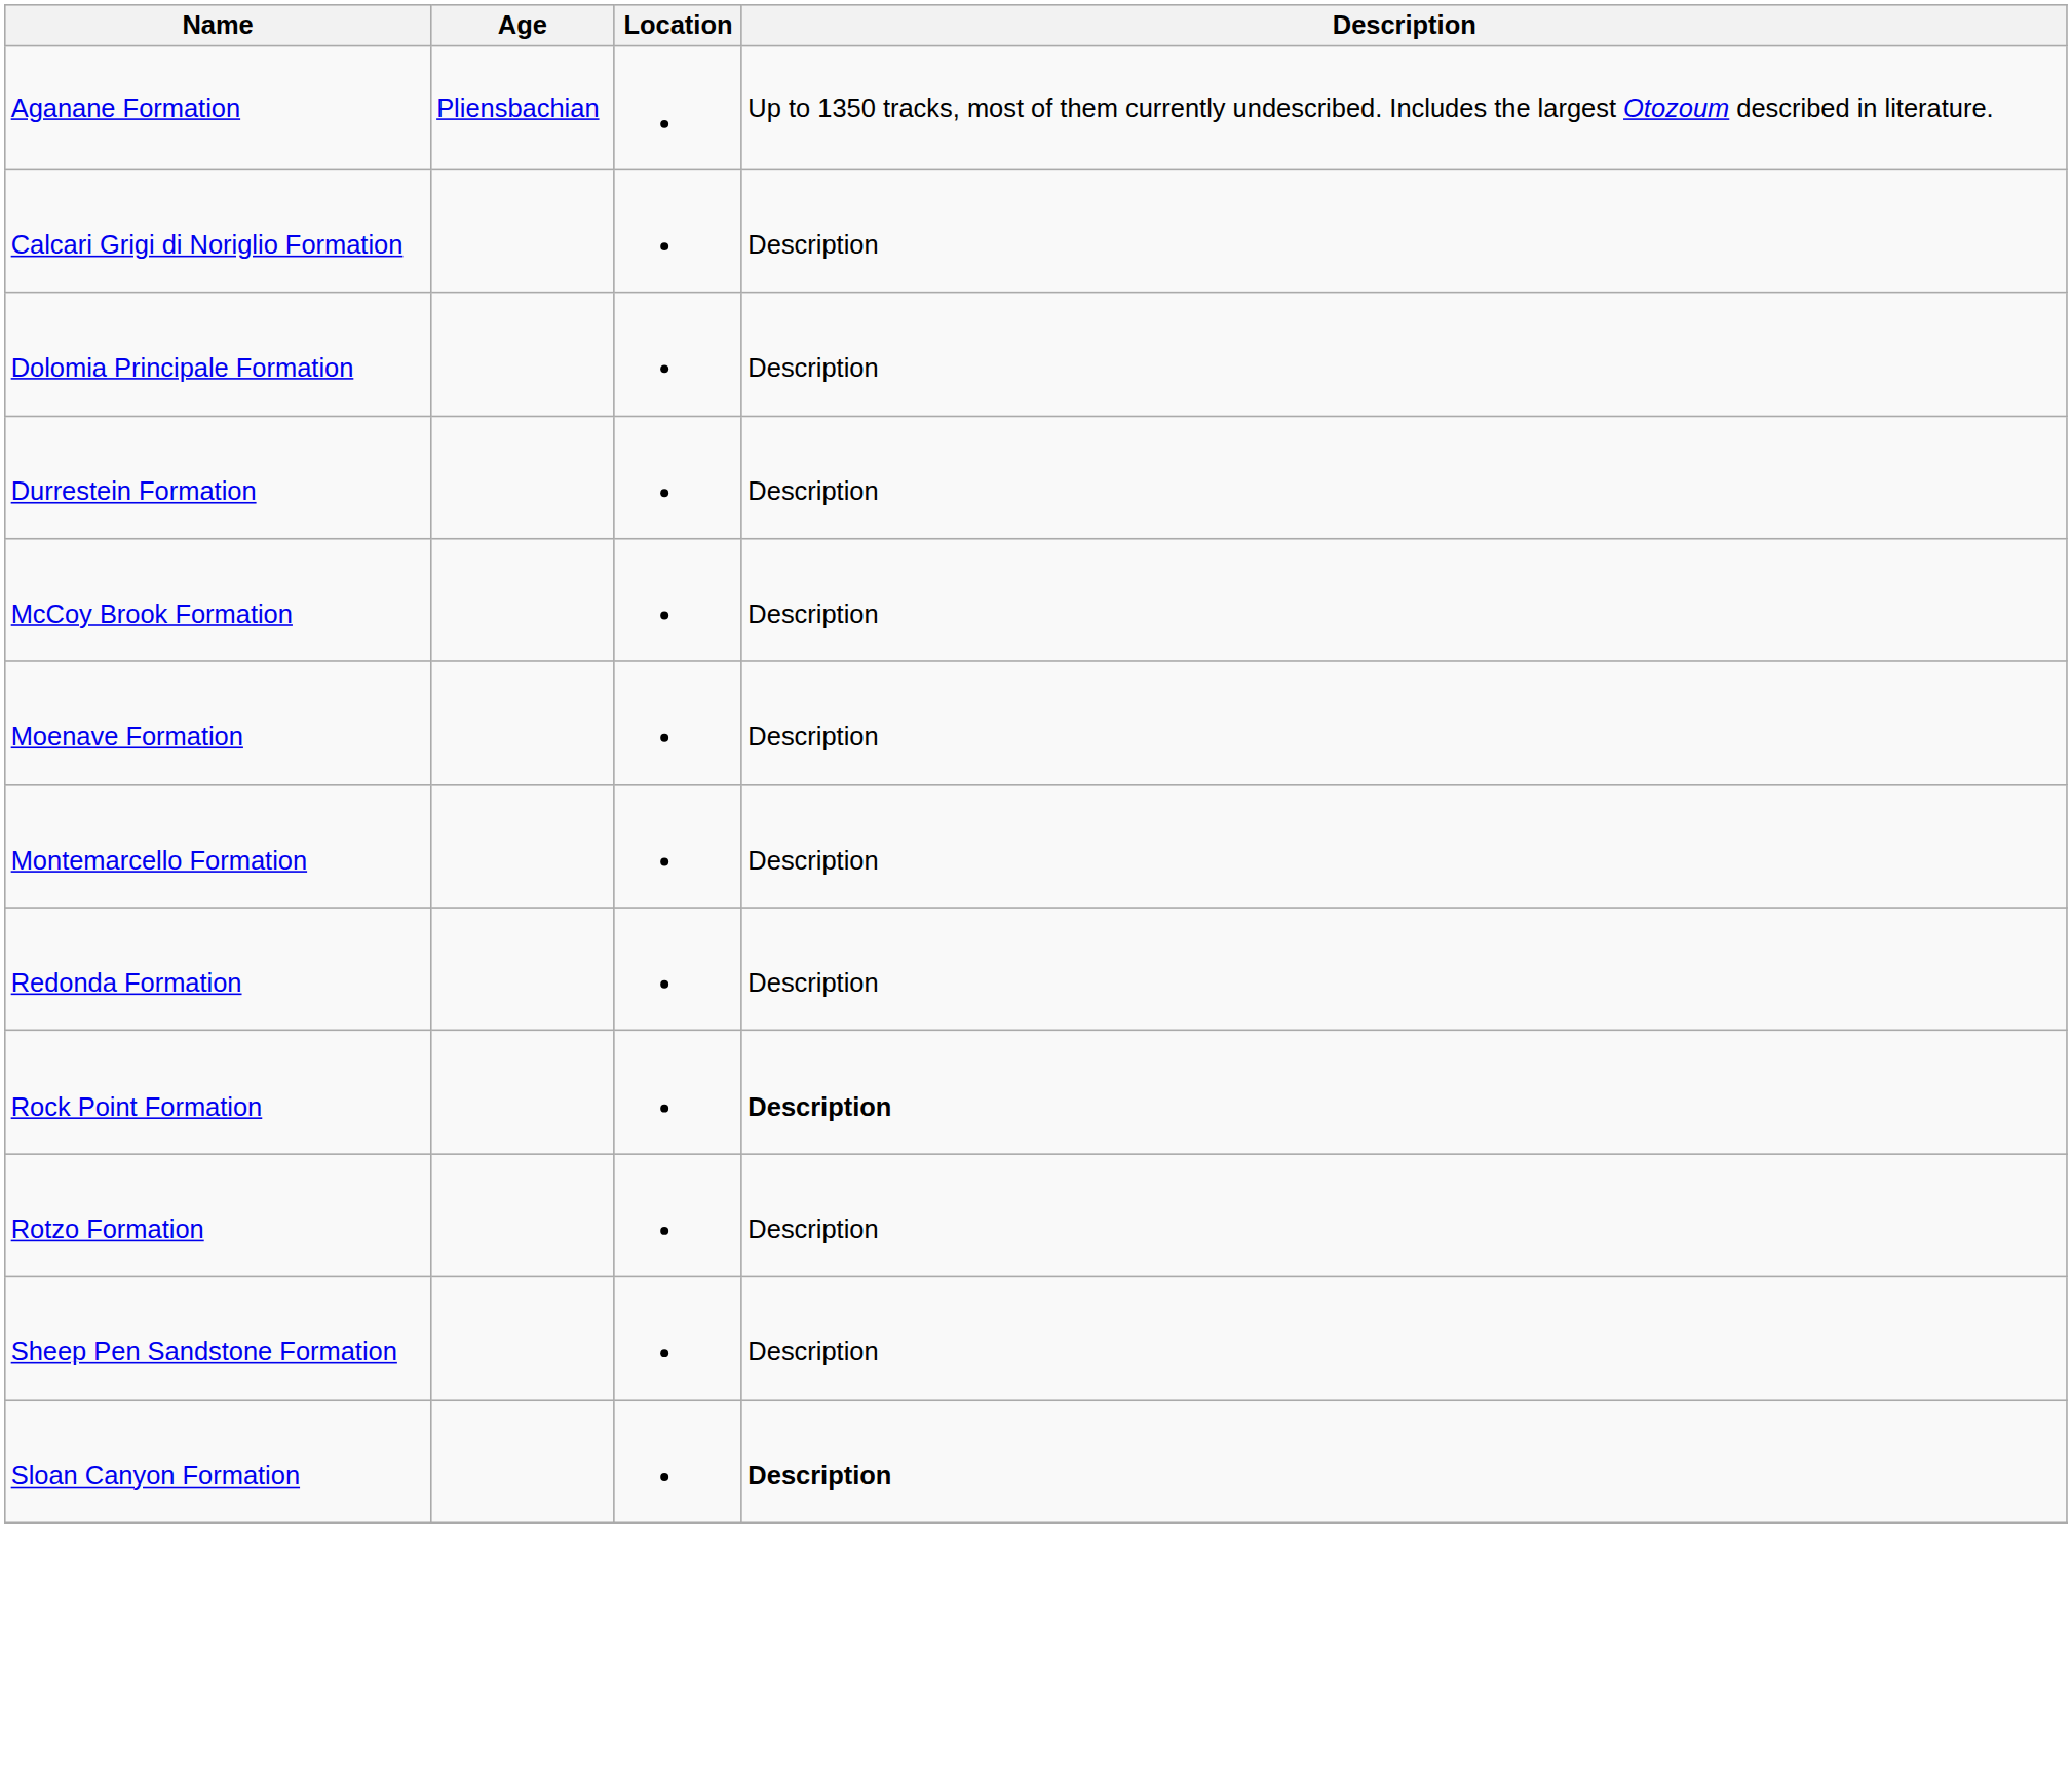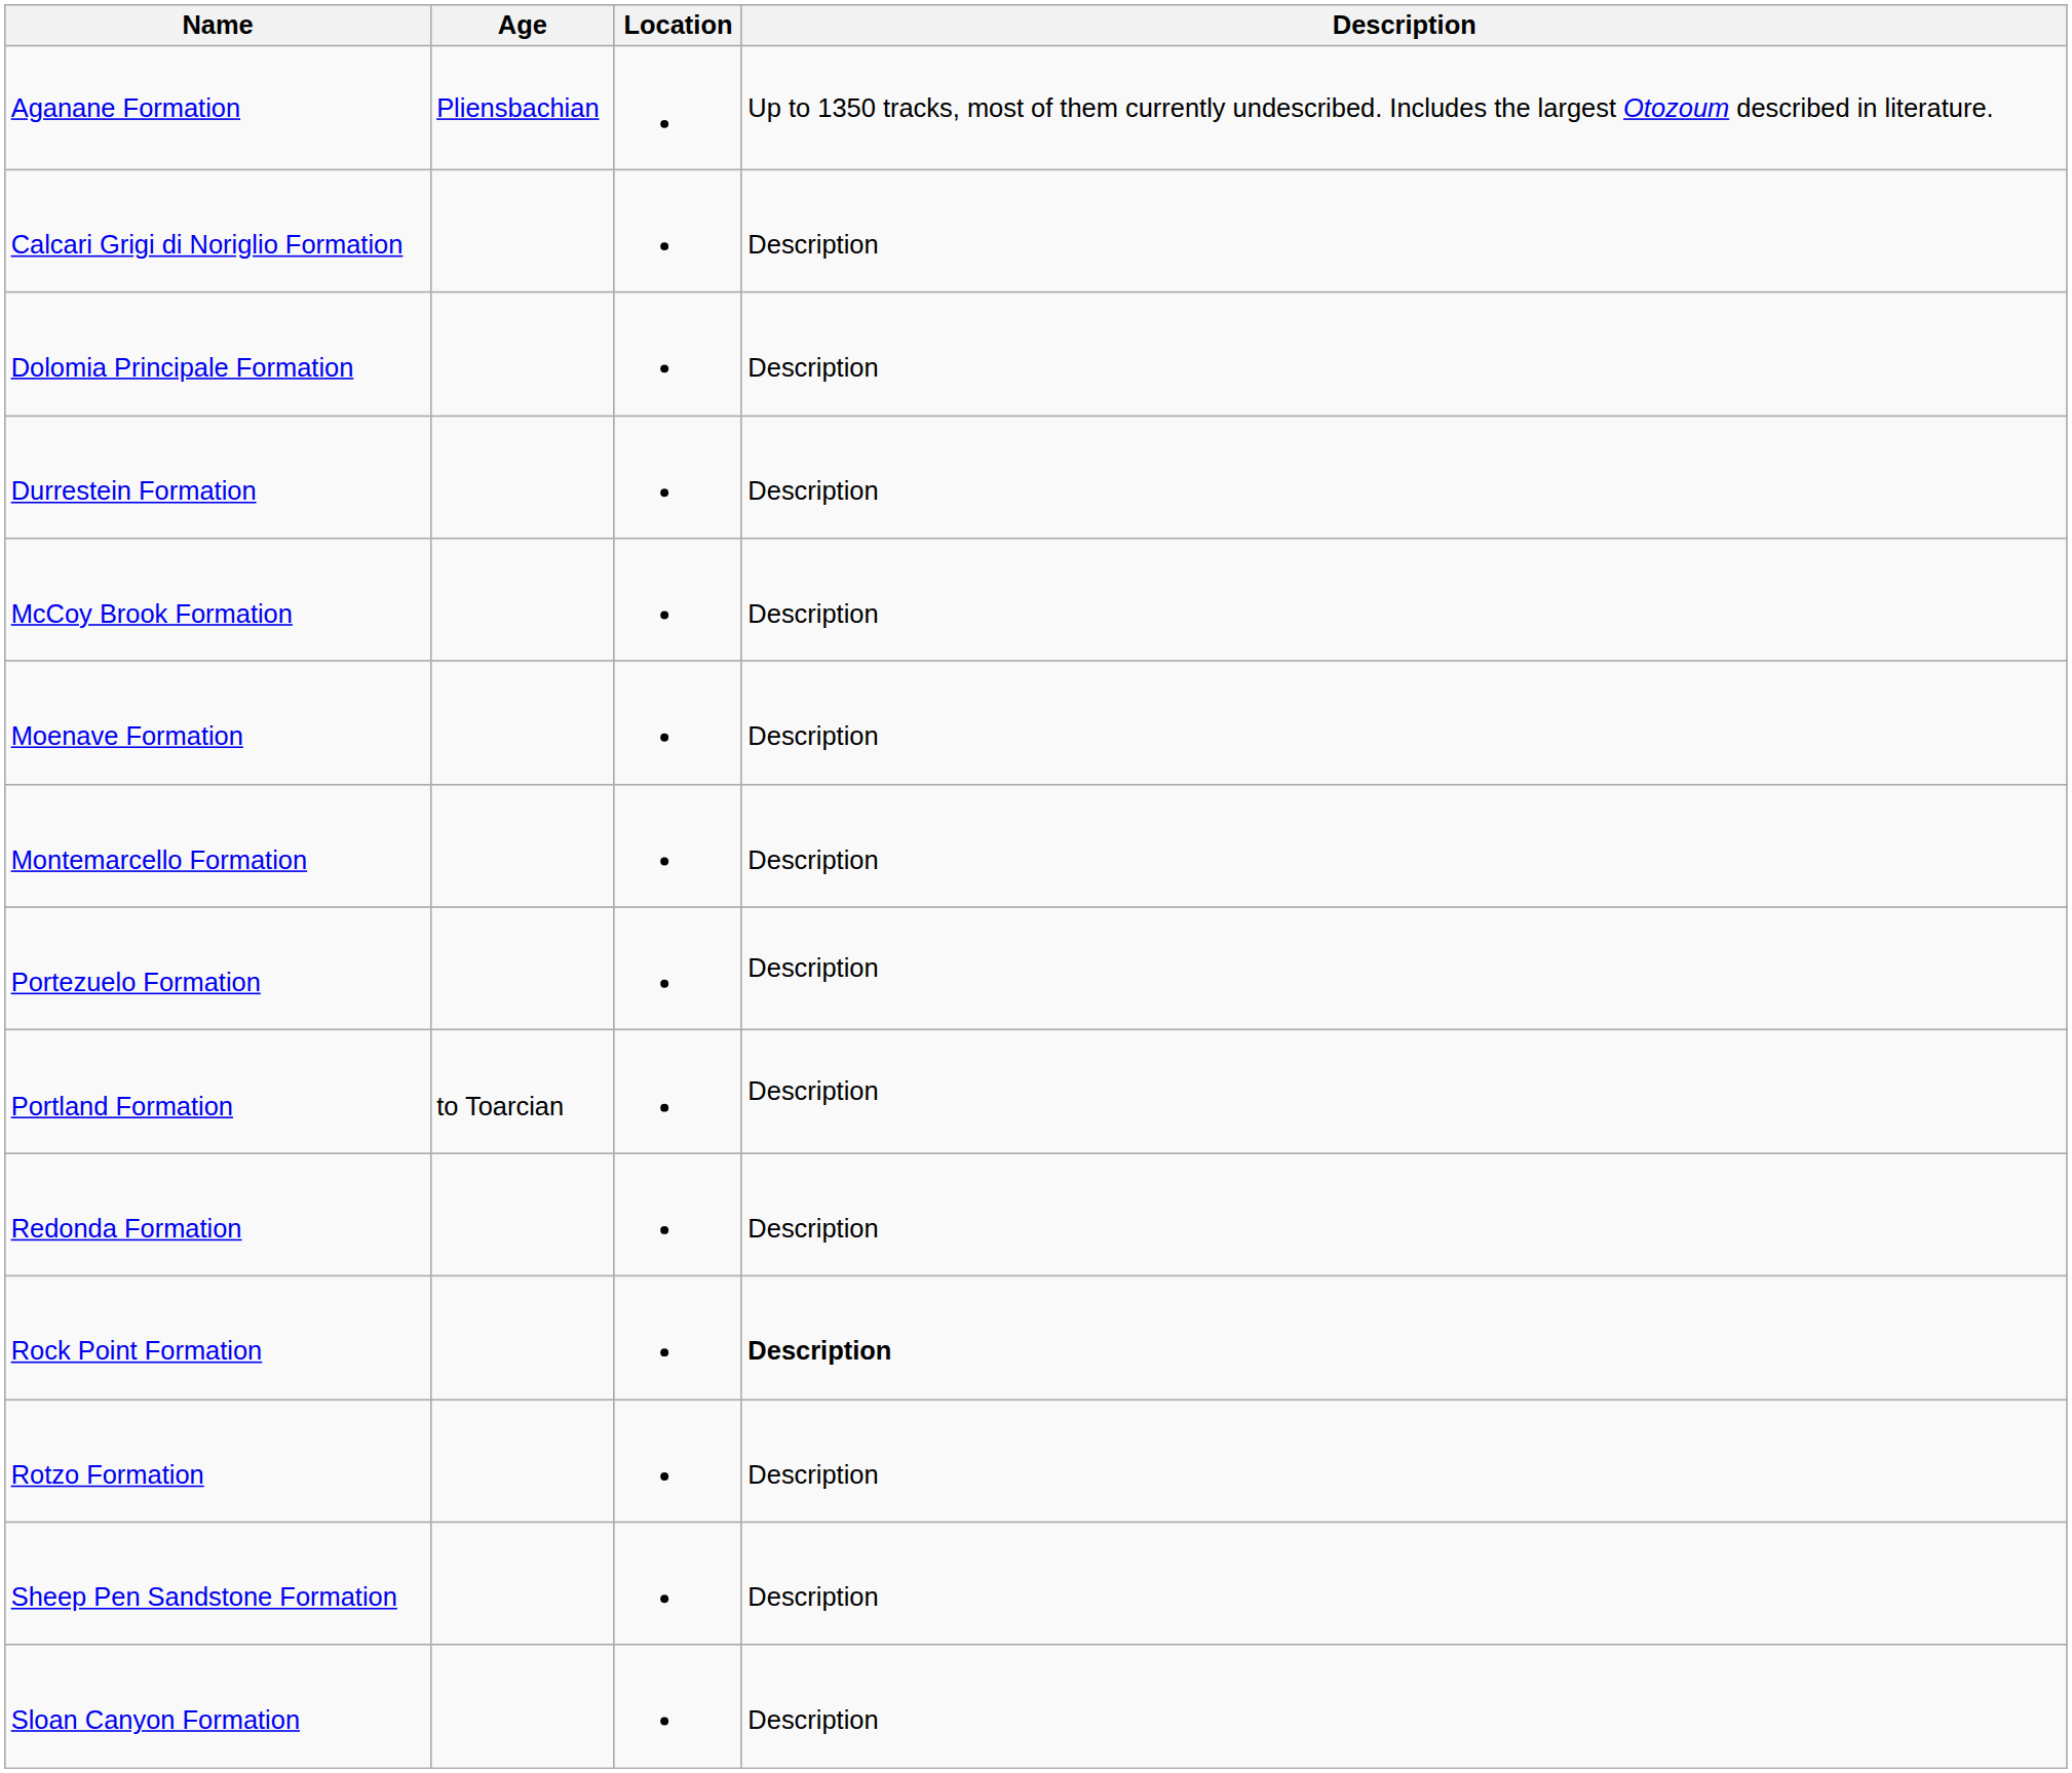 <table class="wikitable sortable" align="center" width="100%">
 <tr>
 <th>Name</th>
 <th>Age</th>
 <th>Location</th>
 <th>Description</th>
 </tr>
 <tr>
 <td><a href='#'>Aganane Formation</a></td>
 <td><a href='#'>Pliensbachian</a></td>
 <td><br><ul><li></li></ul></td>
 <td>Up to 1350 tracks, most of them currently undescribed. Includes the largest <em><a href='#'>Otozoum</a></em> described in literature.</td>
 </tr>
 <tr>
 <td><br><a href='#'>Calcari Grigi di Noriglio Formation</a></td>
 <td></td>
 <td><br><ul><li></li></ul></td>
 <td><br>Description</td>
 </tr>
 <tr>
 <td><br><a href='#'>Dolomia Principale Formation</a></td>
 <td></td>
 <td><br><ul><li></li></ul></td>
 <td><br>Description</td>
 </tr>
 <tr>
 <td><br><a href='#'>Durrestein Formation</a></td>
 <td></td>
 <td><br><ul><li></li></ul></td>
 <td><br>Description</td>
 </tr>
 <tr>
 <td><br><a href='#'>McCoy Brook Formation</a></td>
 <td></td>
 <td><br><ul><li></li></ul></td>
 <td><br>Description</td>
 </tr>
 <tr>
 <td><br><a href='#'>Moenave Formation</a></td>
 <td></td>
 <td><br><ul><li></li></ul></td>
 <td><br>Description</td>
 </tr>
 <tr>
 <td><br><a href='#'>Montemarcello Formation</a></td>
 <td></td>
 <td><br><ul><li></li></ul></td>
 <td><br>Description</td>
 </tr>
 <tr>
+<td><br><a href='#'>Portezuelo Formation</a></td>
+<td><br></td>
+<td><br><ul><li></li></ul></td>
+<td>Description</td>
+</tr>
+<tr>
+<td><br><a href='#'>Portland Formation</a></td>
+<td><br> to Toarcian</td>
+<td><br><ul><li></li></ul></td>
+<td>Description</td>
+</tr>
+<tr>
 <td><br><a href='#'>Redonda Formation</a></td>
 <td></td>
 <td><br><ul><li></li></ul></td>
 <td><br>Description</td>
 </tr>
 <tr>
 <td><br><a href='#'>Rock Point Formation</a></td>
 <td></td>
 <td><br><ul><li></li></ul></td>
 <td><strong><br>Description</strong></td>
 </tr>
 <tr>
 <td><br><a href='#'>Rotzo Formation</a></td>
 <td><br></td>
 <td><br><ul><li></li></ul></td>
 <td><br>Description</td>
 </tr>
 <tr>
 <td><br><a href='#'>Sheep Pen Sandstone Formation</a></td>
 <td></td>
 <td><br><ul><li></li></ul></td>
 <td><br>Description</td>
 </tr>
 <tr>
 <td><br><a href='#'>Sloan Canyon Formation</a></td>
 <td></td>
 <td><br><ul><li></li></ul></td>
-<td><strong><br>Description</strong></td>
+<td><br>Description</td>
 </tr>
 <tr>
 </tr>
 </table>
